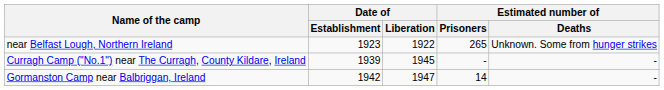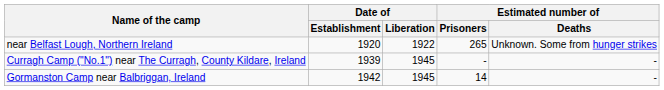 <table class="wikitable">
 <tr>
 <th rowspan=2>Name of the camp</th>
 <th colspan=2>Date of</th>
 <th colspan=2>Estimated number of</th>
 </tr>
 <tr>
 <th>Establishment</th>
 <th>Liberation</th>
 <th>Prisoners</th>
 <th>Deaths</th>
 </tr>
 <tr>
 <td> near <a href='#'>Belfast Lough, Northern Ireland</a></td>
-<td align="right">1923</td>
+<td align="right">1920</td>
 <td align=right>1922</td>
 <td align=right>265</td>
 <td align=right>Unknown. Some from <a href='#'>hunger strikes</a></td>
 </tr>
 <tr>
 <td><a href='#'>Curragh Camp ("No.1")</a> near <a href='#'>The Curragh</a>, <a href='#'>County Kildare</a>, <a href='#'>Ireland</a></td>
 <td align="right">1939</td>
 <td align=right>1945</td>
 <td align=right>-</td>
 <td align=right>-</td>
 </tr>
 <tr>
 <td><a href='#'>Gormanston Camp</a> near <a href='#'>Balbriggan, Ireland</a></td>
 <td align="right">1942</td>
-<td align=right>1947</td>
+<td align=right>1945</td>
 <td align=right>14</td>
 <td align=right>-</td>
 </tr>
 </table>
